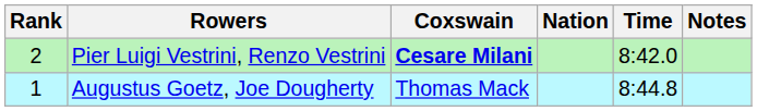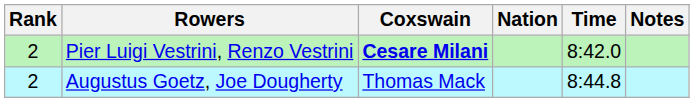 <table class="wikitable sortable" style="text-align:center">
 <tr>
 <th>Rank</th>
 <th>Rowers</th>
 <th>Coxswain</th>
 <th>Nation</th>
 <th>Time</th>
 <th>Notes</th>
 </tr>
 <tr bgcolor=bbf3bb>
 <td>2</td>
 <td align=left><a href='#'>Pier Luigi Vestrini</a>, <a href='#'>Renzo Vestrini</a></td>
 <td align=left><strong><a href='#'>Cesare Milani</a></strong></td>
 <td align=left></td>
 <td>8:42.0</td>
 <td></td>
 </tr>
 <tr bgcolor=bbf9ff>
-<td>1</td>
+<td>2</td>
 <td align=left><a href='#'>Augustus Goetz</a>, <a href='#'>Joe Dougherty</a></td>
 <td align=left><a href='#'>Thomas Mack</a></td>
 <td align=left></td>
 <td>8:44.8</td>
 <td></td>
 </tr>
 </table>
